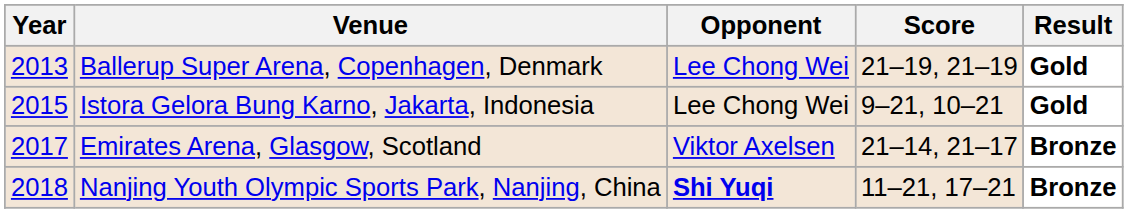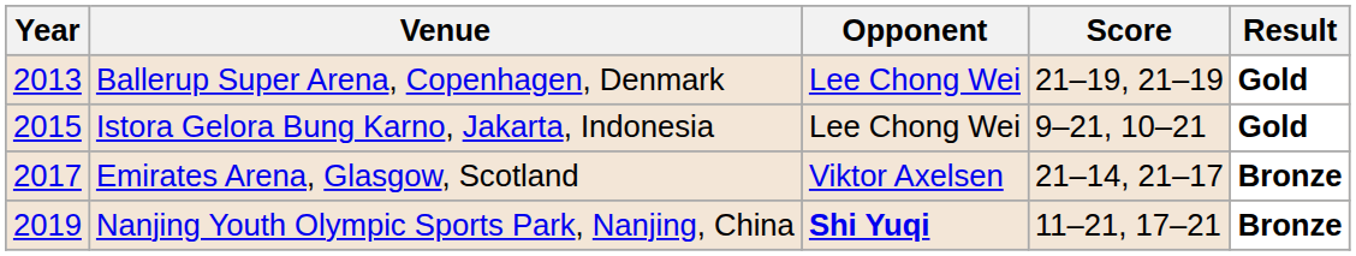 <table class="sortable wikitable" style="font-size: 90%">
 <tr>
 <th>Year</th>
 <th>Venue</th>
 <th>Opponent</th>
 <th>Score</th>
 <th>Result</th>
 </tr>
 <tr style="background:#F3E6D7">
 <td align="center"><a href='#'>2013</a></td>
 <td align="left"><a href='#'>Ballerup Super Arena</a>, <a href='#'>Copenhagen</a>, Denmark</td>
 <td align="left"> <a href='#'>Lee Chong Wei</a></td>
 <td align="left">21–19, 21–19</td>
 <td style="text-align:left; background:white"> <strong>Gold</strong></td>
 </tr>
 <tr style="background:#F3E6D7">
 <td align="center"><a href='#'>2015</a></td>
 <td align="left"><a href='#'>Istora Gelora Bung Karno</a>, <a href='#'>Jakarta</a>, Indonesia</td>
 <td align="left"> Lee Chong Wei</td>
 <td align="left">9–21, 10–21</td>
 <td style="text-align:left; background:white"> <strong>Gold</strong></td>
 </tr>
 <tr style="background:#F3E6D7">
 <td align="center"><a href='#'>2017</a></td>
 <td align="left"><a href='#'>Emirates Arena</a>, <a href='#'>Glasgow</a>, Scotland</td>
 <td align="left"> <a href='#'>Viktor Axelsen</a></td>
 <td align="left">21–14, 21–17</td>
 <td style="text-align:left; background:white"> <strong>Bronze</strong></td>
 </tr>
 <tr style="background:#F3E6D7">
-<td align="center"><a href='#'>2018</a></td>
+<td align="center"><a href='#'>2019</a></td>
 <td align="left"><a href='#'>Nanjing Youth Olympic Sports Park</a>, <a href='#'>Nanjing</a>, China</td>
 <td align="left"><strong> <a href='#'>Shi Yuqi</a></strong></td>
 <td align="left">11–21, 17–21</td>
 <td style="text-align:left; background:white"> <strong>Bronze</strong></td>
 </tr>
 </table>
